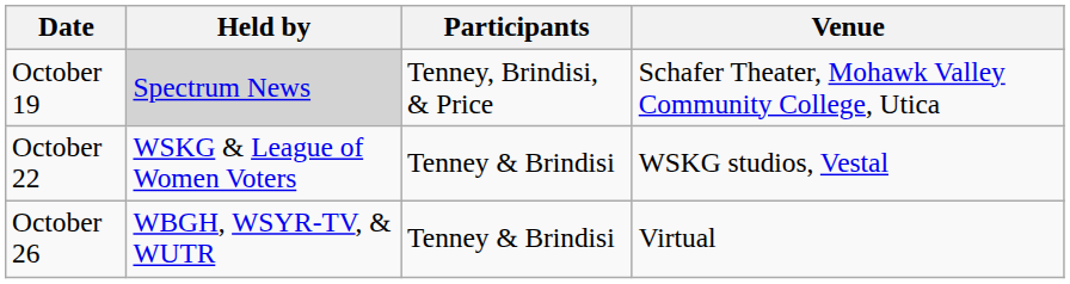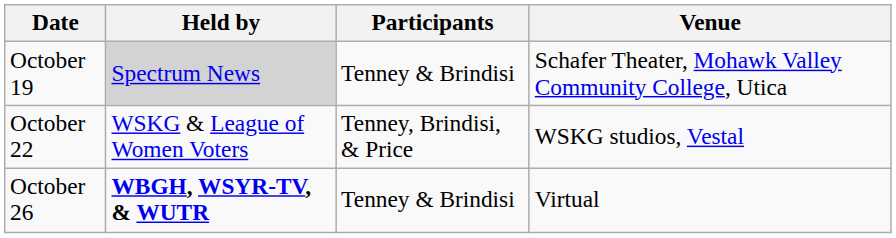 <table class="wikitable">
 <tr>
 <th>Date</th>
 <th>Held by</th>
 <th>Participants</th>
 <th>Venue</th>
 </tr>
 <tr>
 <td>October 19</td>
 <td style="background: lightgrey;"><a href='#'>Spectrum News</a></td>
-<td>Tenney, Brindisi, & Price</td>
+<td>Tenney & Brindisi</td>
 <td>Schafer Theater, <a href='#'>Mohawk Valley Community College</a>, Utica</td>
 </tr>
 <tr>
 <td>October 22</td>
 <td><a href='#'>WSKG</a> & <a href='#'>League of Women Voters</a></td>
-<td>Tenney & Brindisi</td>
+<td>Tenney, Brindisi, & Price</td>
 <td>WSKG studios, <a href='#'>Vestal</a></td>
 </tr>
 <tr>
 <td>October 26</td>
-<td><a href='#'>WBGH</a>, <a href='#'>WSYR-TV</a>, & <a href='#'>WUTR</a></td>
+<td><strong><a href='#'>WBGH</a>, <a href='#'>WSYR-TV</a>, & <a href='#'>WUTR</a></strong></td>
 <td>Tenney & Brindisi</td>
 <td>Virtual</td>
 </tr>
 </table>
